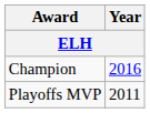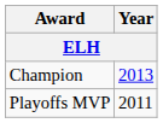 <table class="wikitable">
 <tr>
 <th>Award</th>
 <th>Year</th>
 </tr>
 <tr>
 <th colspan="2"><a href='#'>ELH</a></th>
 </tr>
 <tr>
 <td>Champion</td>
-<td><a href='#'>2016</a></td>
+<td><a href='#'>2013</a></td>
 </tr>
 <tr>
 <td>Playoffs MVP</td>
 <td>2011</td>
 </tr>
 </table>
